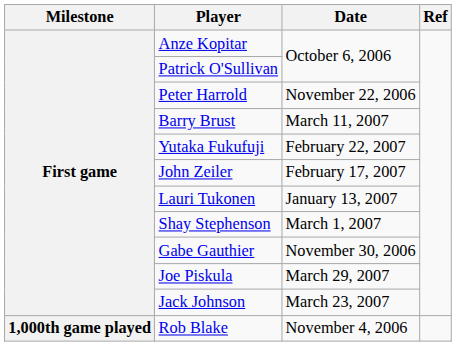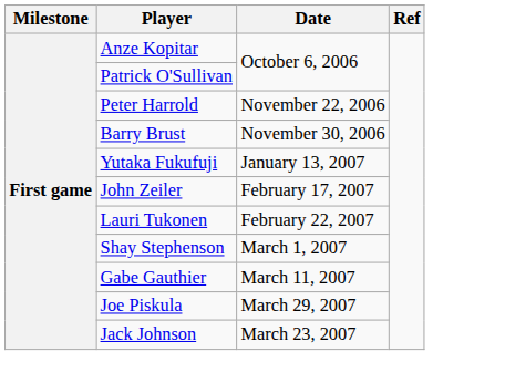 <table class="wikitable">
 <tr>
 <th scope="col">Milestone</th>
 <th scope="col">Player</th>
 <th scope="col">Date</th>
 <th scope="col">Ref</th>
 </tr>
 <tr>
 <th rowspan=11>First game</th>
 <td><a href='#'>Anze Kopitar</a></td>
 <td rowspan=2>October 6, 2006</td>
 <td rowspan=11></td>
 </tr>
 <tr>
 <td><a href='#'>Patrick O'Sullivan</a></td>
 </tr>
 <tr>
 <td><a href='#'>Peter Harrold</a></td>
 <td>November 22, 2006</td>
 </tr>
 <tr>
 <td><a href='#'>Barry Brust</a></td>
-<td>March 11, 2007</td>
+<td>November 30, 2006</td>
 </tr>
 <tr>
 <td><a href='#'>Yutaka Fukufuji</a></td>
-<td>February 22, 2007</td>
+<td>January 13, 2007</td>
 </tr>
 <tr>
 <td><a href='#'>John Zeiler</a></td>
 <td>February 17, 2007</td>
 </tr>
 <tr>
 <td><a href='#'>Lauri Tukonen</a></td>
-<td>January 13, 2007</td>
+<td>February 22, 2007</td>
 </tr>
 <tr>
 <td><a href='#'>Shay Stephenson</a></td>
 <td>March 1, 2007</td>
 </tr>
 <tr>
 <td><a href='#'>Gabe Gauthier</a></td>
-<td>November 30, 2006</td>
+<td>March 11, 2007</td>
 </tr>
 <tr>
 <td><a href='#'>Joe Piskula</a></td>
 <td>March 29, 2007</td>
 </tr>
 <tr>
 <td><a href='#'>Jack Johnson</a></td>
 <td>March 23, 2007</td>
 </tr>
-<tr>
-<th>1,000th game played</th>
-<td><a href='#'>Rob Blake</a></td>
-<td>November 4, 2006</td>
-<td></td>
-</tr>
 </table>
